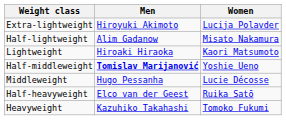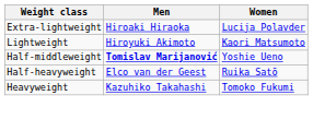 <table class="wikitable">
 <tr>
 <th>Weight class</th>
 <th>Men</th>
 <th>Women</th>
 </tr>
 <tr>
 <td>Extra-lightweight</td>
-<td><a href='#'>Hiroyuki Akimoto</a></td>
+<td><a href='#'>Hiroaki Hiraoka</a></td>
 <td><a href='#'>Lucija Polavder</a></td>
 </tr>
 <tr>
-<td>Half-lightweight</td>
-<td><a href='#'>Alim Gadanow</a></td>
-<td><a href='#'>Misato Nakamura</a></td>
-</tr>
-<tr>
 <td>Lightweight</td>
-<td><a href='#'>Hiroaki Hiraoka</a></td>
+<td><a href='#'>Hiroyuki Akimoto</a></td>
 <td><a href='#'>Kaori Matsumoto</a></td>
 </tr>
 <tr>
 <td>Half-middleweight</td>
 <td><strong><a href='#'>Tomislav Marijanović</a></strong></td>
 <td><a href='#'>Yoshie Ueno</a></td>
-</tr>
-<tr>
-<td>Middleweight</td>
-<td><a href='#'>Hugo Pessanha</a></td>
-<td><a href='#'>Lucie Décosse</a></td>
 </tr>
 <tr>
 <td>Half-heavyweight</td>
 <td><a href='#'>Elco van der Geest</a></td>
 <td><a href='#'>Ruika Satō</a></td>
 </tr>
 <tr>
 <td>Heavyweight</td>
 <td><a href='#'>Kazuhiko Takahashi</a></td>
 <td><a href='#'>Tomoko Fukumi</a></td>
 </tr>
 </table>
